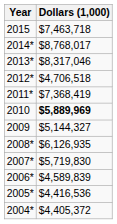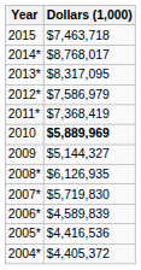 <table class="wikitable">
 <tr>
 <th>Year</th>
 <th>Dollars (1,000)</th>
 </tr>
 <tr>
 <td>2015</td>
 <td>$7,463,718</td>
 </tr>
 <tr>
 <td>2014*</td>
 <td>$8,768,017</td>
 </tr>
 <tr>
 <td>2013*</td>
-<td>$8,317,046</td>
+<td>$8,317,095</td>
 </tr>
 <tr>
 <td>2012*</td>
-<td>$4,706,518</td>
+<td>$7,586,979</td>
 </tr>
 <tr>
 <td>2011*</td>
 <td>$7,368,419</td>
 </tr>
 <tr>
 <td>2010</td>
 <td><strong>$5,889,969</strong></td>
 </tr>
 <tr>
 <td>2009</td>
 <td>$5,144,327</td>
 </tr>
 <tr>
 <td>2008*</td>
 <td>$6,126,935</td>
 </tr>
 <tr>
 <td>2007*</td>
 <td>$5,719,830</td>
 </tr>
 <tr>
 <td>2006*</td>
 <td>$4,589,839</td>
 </tr>
 <tr>
 <td>2005*</td>
 <td>$4,416,536</td>
 </tr>
 <tr>
 <td>2004*</td>
 <td>$4,405,372</td>
 </tr>
 </table>
